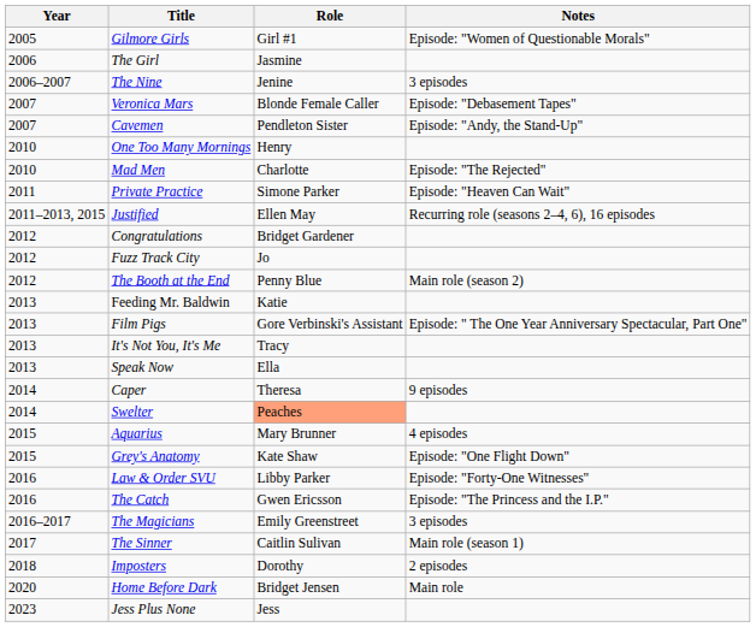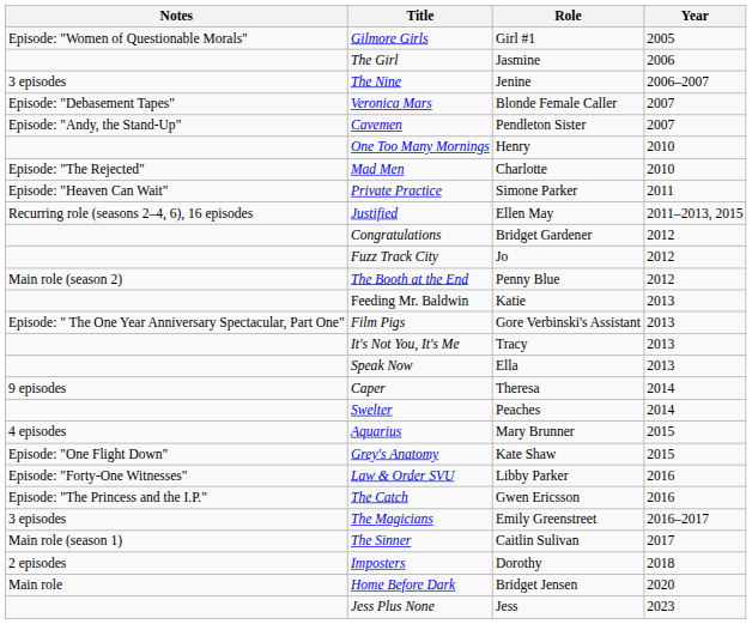 <table class="wikitable sortable plainrowheaders">
 <tr>
-<th scope="col">Year</th>
+<th scope="col" class="unsortable">Notes</th>
 <th scope="col">Title</th>
 <th scope="col">Role</th>
-<th scope="col" class="unsortable">Notes</th>
+<th scope="col">Year</th>
 </tr>
 <tr>
-<td>2005</td>
+<td>Episode: "Women of Questionable Morals"</td>
 <td><em><a href='#'>Gilmore Girls</a></em></td>
 <td>Girl #1</td>
-<td>Episode: "Women of Questionable Morals"</td>
+<td>2005</td>
 </tr>
 <tr>
-<td>2006</td>
+<td></td>
 <td><em>The Girl</em></td>
 <td>Jasmine</td>
-<td></td>
+<td>2006</td>
 </tr>
 <tr>
-<td>2006–2007</td>
+<td>3 episodes</td>
 <td><em><a href='#'>The Nine</a></em></td>
 <td>Jenine</td>
-<td>3 episodes</td>
+<td>2006–2007</td>
 </tr>
 <tr>
-<td>2007</td>
+<td>Episode: "Debasement Tapes"</td>
 <td><em><a href='#'>Veronica Mars</a></em></td>
 <td>Blonde Female Caller</td>
-<td>Episode: "Debasement Tapes"</td>
+<td>2007</td>
 </tr>
 <tr>
-<td>2007</td>
+<td>Episode: "Andy, the Stand-Up"</td>
 <td><em><a href='#'>Cavemen</a></em></td>
 <td>Pendleton Sister</td>
-<td>Episode: "Andy, the Stand-Up"</td>
+<td>2007</td>
 </tr>
 <tr>
-<td>2010</td>
+<td></td>
 <td><em><a href='#'>One Too Many Mornings</a></em></td>
 <td>Henry</td>
-<td></td>
+<td>2010</td>
 </tr>
 <tr>
-<td>2010</td>
+<td>Episode: "The Rejected"</td>
 <td><em><a href='#'>Mad Men</a></em></td>
 <td>Charlotte</td>
-<td>Episode: "The Rejected"</td>
+<td>2010</td>
 </tr>
 <tr>
-<td>2011</td>
+<td>Episode: "Heaven Can Wait"</td>
 <td><em><a href='#'>Private Practice</a></em></td>
 <td>Simone Parker</td>
-<td>Episode: "Heaven Can Wait"</td>
+<td>2011</td>
 </tr>
 <tr>
-<td>2011–2013, 2015</td>
+<td>Recurring role (seasons 2–4, 6), 16 episodes</td>
 <td><em><a href='#'>Justified</a></em></td>
 <td>Ellen May</td>
-<td>Recurring role (seasons 2–4, 6), 16 episodes</td>
+<td>2011–2013, 2015</td>
 </tr>
 <tr>
-<td>2012</td>
+<td></td>
 <td><em>Congratulations</em></td>
 <td>Bridget Gardener</td>
-<td></td>
+<td>2012</td>
 </tr>
 <tr>
-<td>2012</td>
+<td></td>
 <td><em>Fuzz Track City</em></td>
 <td>Jo</td>
-<td></td>
+<td>2012</td>
 </tr>
 <tr>
-<td>2012</td>
+<td>Main role (season 2)</td>
 <td><em><a href='#'>The Booth at the End</a></em></td>
 <td>Penny Blue</td>
-<td>Main role (season 2)</td>
+<td>2012</td>
 </tr>
 <tr>
-<td>2013</td>
+<td></td>
 <td>Feeding Mr. Baldwin</td>
 <td>Katie</td>
-<td></td>
+<td>2013</td>
 </tr>
 <tr>
-<td>2013</td>
+<td>Episode: " The One Year Anniversary Spectacular, Part One"</td>
 <td><em>Film Pigs</em></td>
 <td>Gore Verbinski's Assistant</td>
-<td>Episode: " The One Year Anniversary Spectacular, Part One"</td>
+<td>2013</td>
 </tr>
 <tr>
-<td>2013</td>
+<td></td>
 <td><em>It's Not You, It's Me</em></td>
 <td>Tracy</td>
-<td></td>
+<td>2013</td>
 </tr>
 <tr>
-<td>2013</td>
+<td></td>
 <td><em>Speak Now</em></td>
 <td>Ella</td>
-<td></td>
+<td>2013</td>
 </tr>
 <tr>
-<td>2014</td>
+<td>9 episodes</td>
 <td><em>Caper</em></td>
 <td>Theresa</td>
-<td>9 episodes</td>
+<td>2014</td>
 </tr>
 <tr>
+<td></td>
+<td><em><a href='#'>Swelter</a></em></td>
+<td>Peaches</td>
 <td>2014</td>
-<td><em><a href='#'>Swelter</a></em></td>
-<td style="background: lightsalmon;">Peaches</td>
-<td></td>
 </tr>
 <tr>
-<td>2015</td>
+<td>4 episodes</td>
 <td><em><a href='#'>Aquarius</a></em></td>
 <td>Mary Brunner</td>
-<td>4 episodes</td>
+<td>2015</td>
 </tr>
 <tr>
-<td>2015</td>
+<td>Episode: "One Flight Down"</td>
 <td><em><a href='#'>Grey's Anatomy</a></em></td>
 <td>Kate Shaw</td>
-<td>Episode: "One Flight Down"</td>
+<td>2015</td>
 </tr>
 <tr>
-<td>2016</td>
+<td>Episode: "Forty-One Witnesses"</td>
 <td><em><a href='#'>Law & Order SVU</a></em></td>
 <td>Libby Parker</td>
-<td>Episode: "Forty-One Witnesses"</td>
+<td>2016</td>
 </tr>
 <tr>
-<td>2016</td>
+<td>Episode: "The Princess and the I.P."</td>
 <td><em><a href='#'>The Catch</a></em></td>
 <td>Gwen Ericsson</td>
-<td>Episode: "The Princess and the I.P."</td>
+<td>2016</td>
 </tr>
 <tr>
-<td>2016–2017</td>
+<td>3 episodes</td>
 <td><em><a href='#'>The Magicians</a></em></td>
 <td>Emily Greenstreet</td>
-<td>3 episodes</td>
+<td>2016–2017</td>
 </tr>
 <tr>
-<td>2017</td>
+<td>Main role (season 1)</td>
 <td><em><a href='#'>The Sinner</a></em></td>
 <td>Caitlin Sulivan</td>
-<td>Main role (season 1)</td>
+<td>2017</td>
 </tr>
 <tr>
-<td>2018</td>
+<td>2 episodes</td>
 <td><em><a href='#'>Imposters</a></em></td>
 <td>Dorothy</td>
-<td>2 episodes</td>
+<td>2018</td>
 </tr>
 <tr>
-<td>2020</td>
+<td>Main role</td>
 <td><em><a href='#'>Home Before Dark</a></em></td>
 <td>Bridget Jensen</td>
-<td>Main role</td>
+<td>2020</td>
 </tr>
 <tr>
-<td>2023</td>
+<td></td>
 <td><em>Jess Plus None</em></td>
 <td>Jess</td>
-<td></td>
+<td>2023</td>
 </tr>
 </table>
